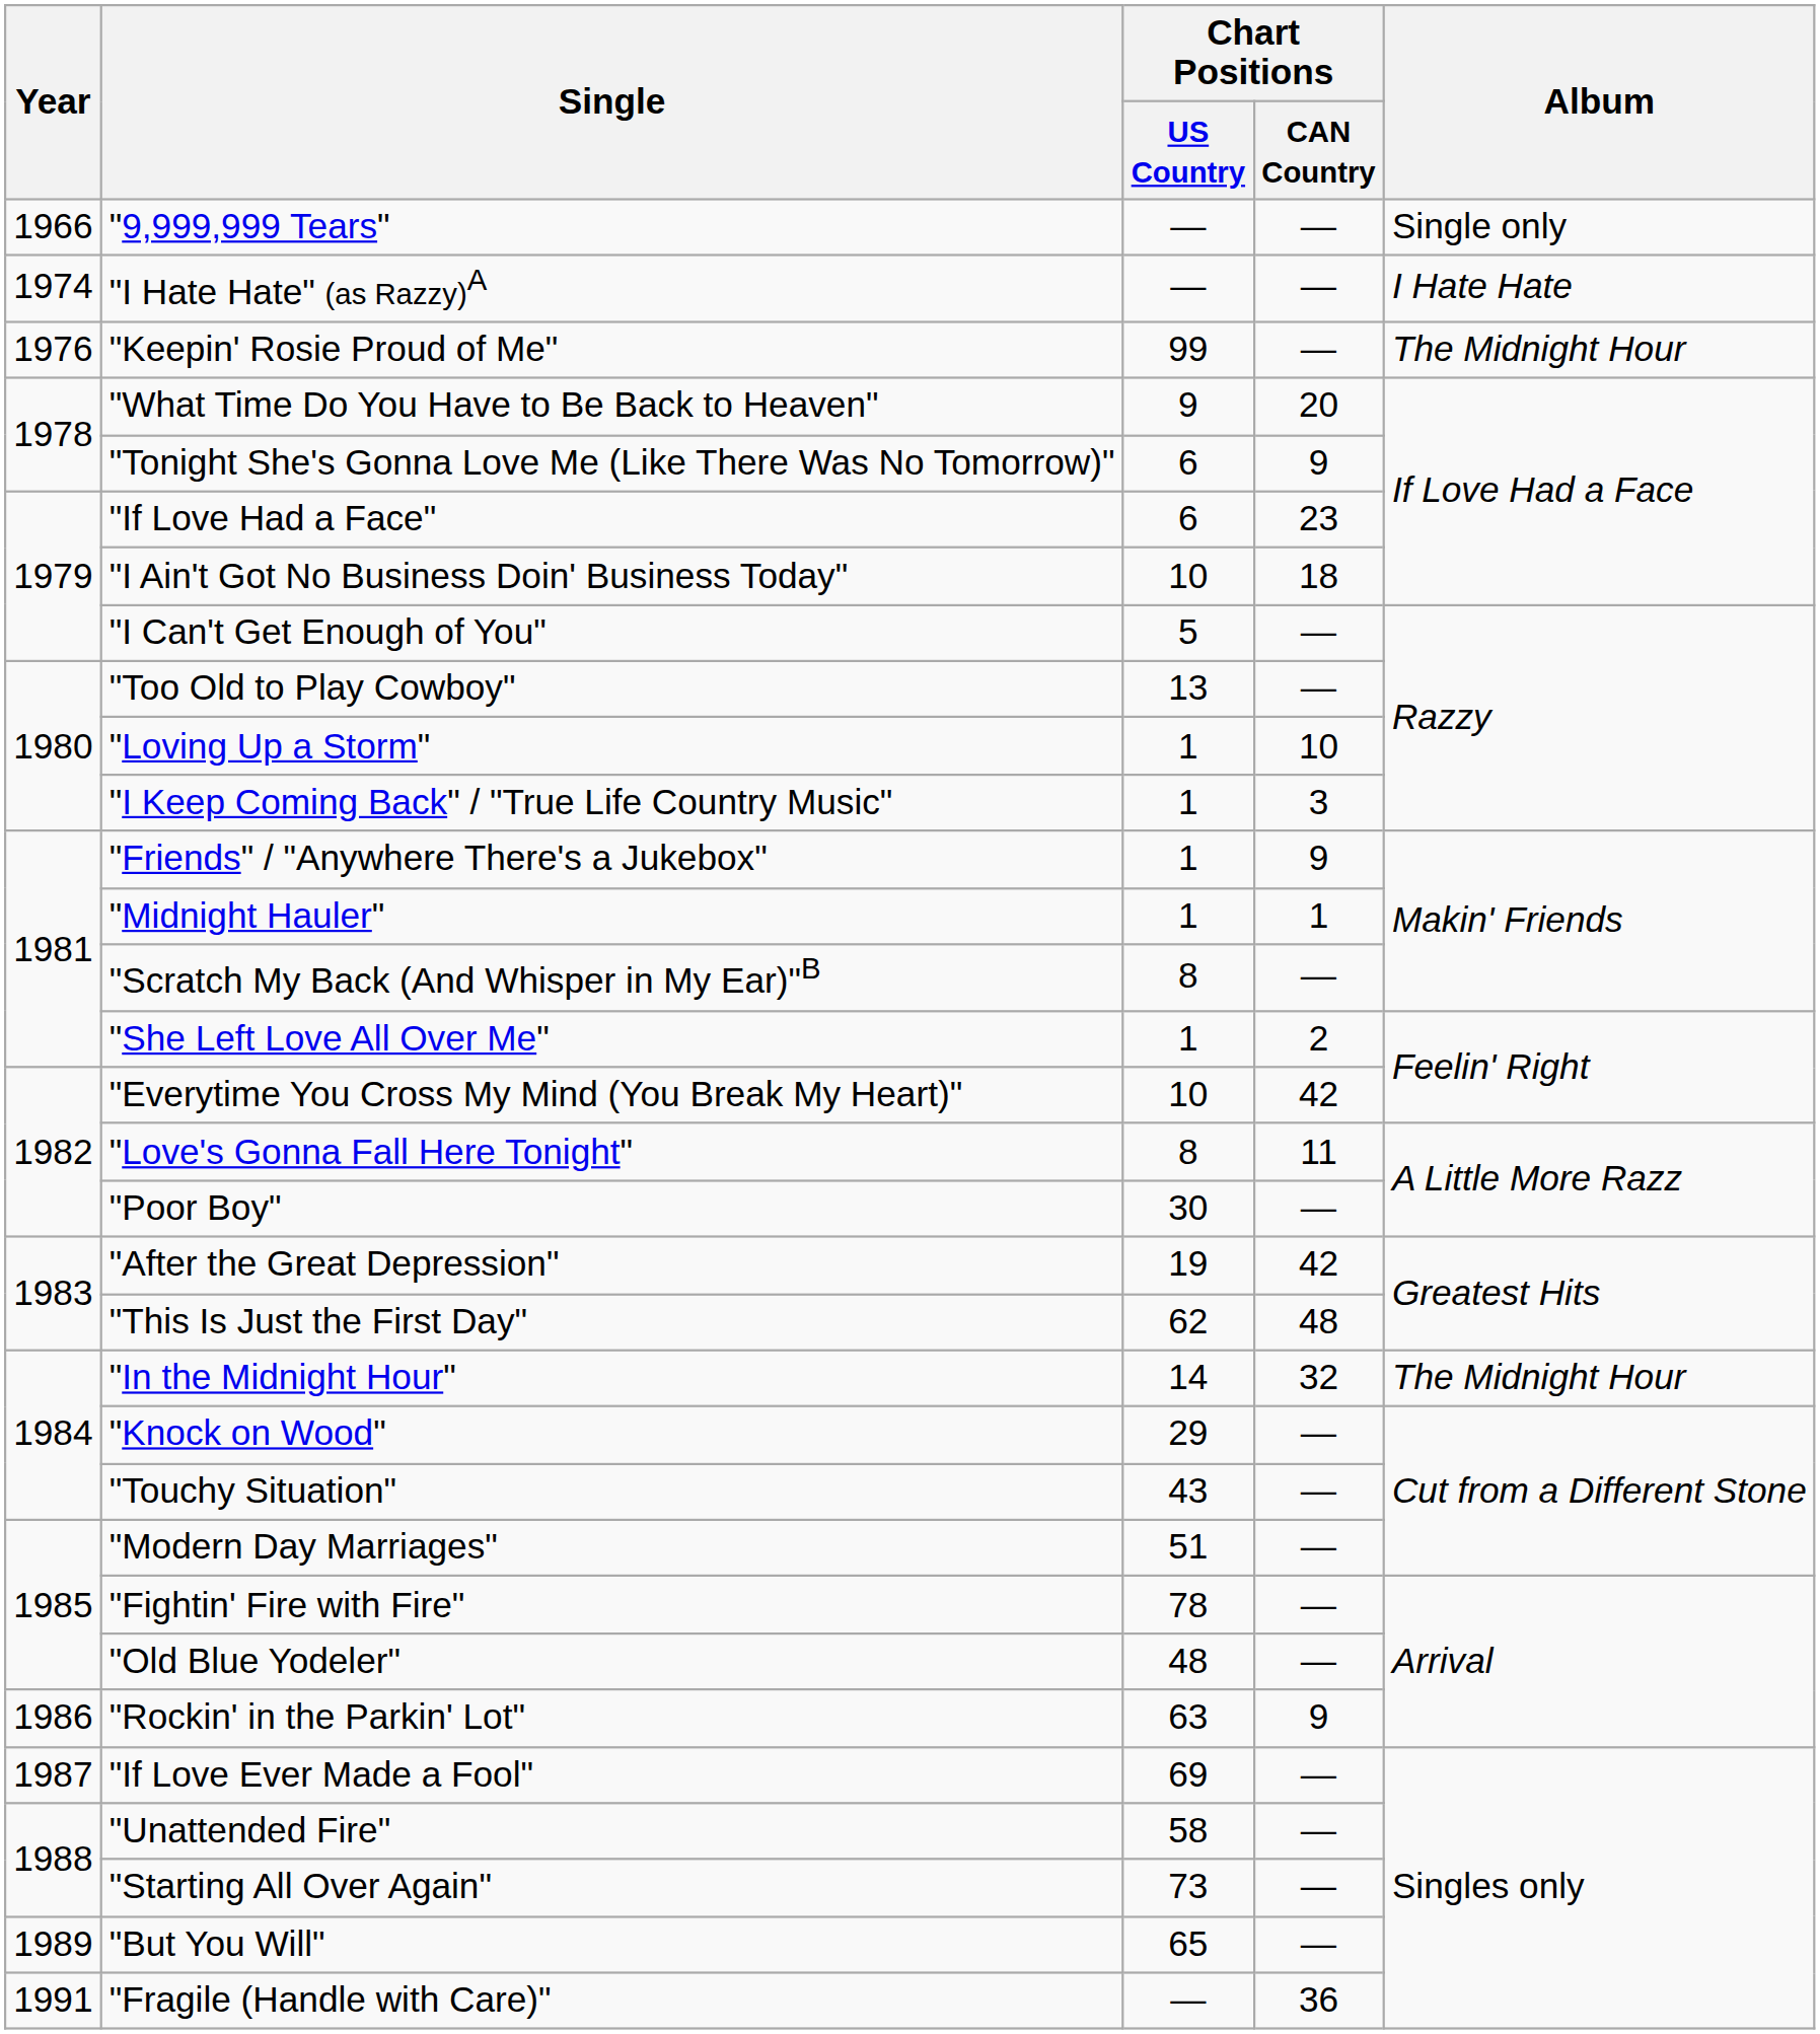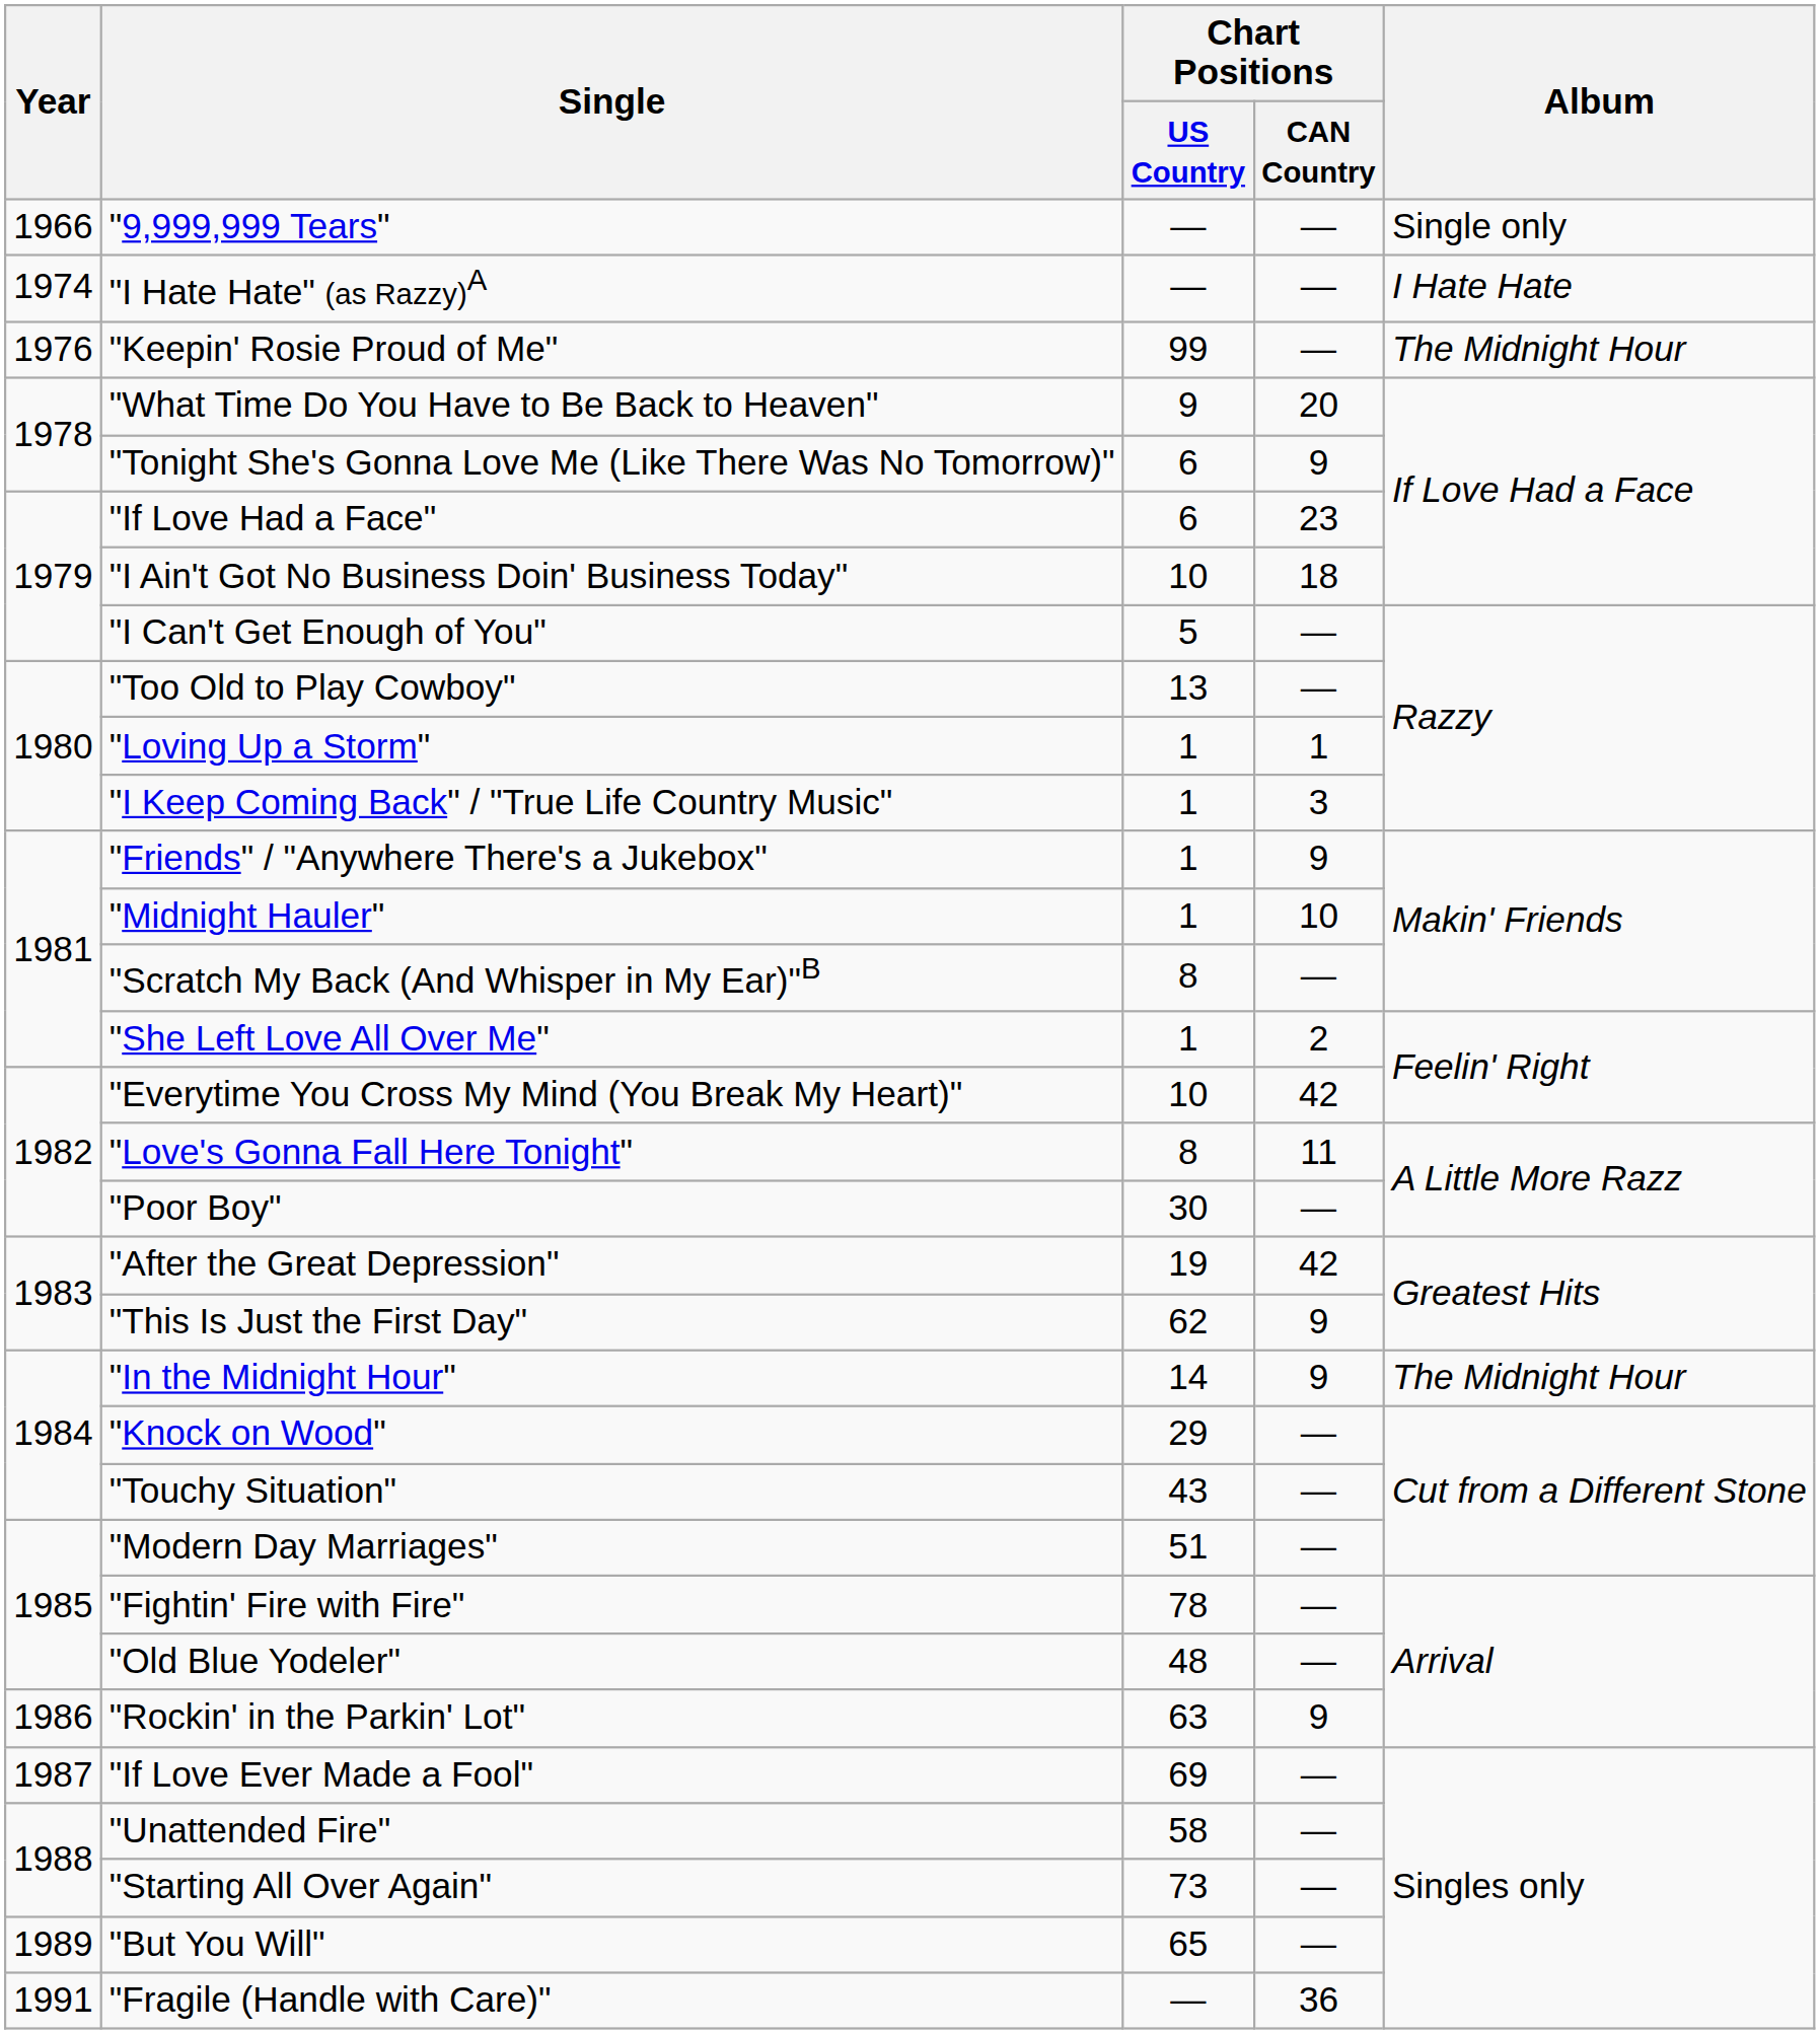 <table class="wikitable">
 <tr>
 <th rowspan="2">Year</th>
 <th rowspan="2">Single</th>
 <th colspan="2">Chart Positions</th>
 <th rowspan="2">Album</th>
 </tr>
 <tr>
 <th style="width:50px;"><small><a href='#'>US Country</a></small></th>
 <th style="width:50px;"><small>CAN Country</small></th>
 </tr>
 <tr>
 <td>1966</td>
 <td>"<a href='#'>9,999,999 Tears</a>"</td>
 <td style="text-align:center;">—</td>
 <td style="text-align:center;">—</td>
 <td>Single only</td>
 </tr>
 <tr>
 <td>1974</td>
 <td>"I Hate Hate" <small>(as Razzy)</small><sup>A</sup></td>
 <td style="text-align:center;">—</td>
 <td style="text-align:center;">—</td>
 <td><em>I Hate Hate</em></td>
 </tr>
 <tr>
 <td>1976</td>
 <td>"Keepin' Rosie Proud of Me"</td>
 <td style="text-align:center;">99</td>
 <td style="text-align:center;">—</td>
 <td><em>The Midnight Hour</em></td>
 </tr>
 <tr>
 <td rowspan="2">1978</td>
 <td>"What Time Do You Have to Be Back to Heaven"</td>
 <td style="text-align:center;">9</td>
 <td style="text-align:center;">20</td>
 <td rowspan="4"><em>If Love Had a Face</em></td>
 </tr>
 <tr>
 <td>"Tonight She's Gonna Love Me (Like There Was No Tomorrow)"</td>
 <td style="text-align:center;">6</td>
 <td style="text-align:center;">9</td>
 </tr>
 <tr>
 <td rowspan="3">1979</td>
 <td>"If Love Had a Face"</td>
 <td style="text-align:center;">6</td>
 <td style="text-align:center;">23</td>
 </tr>
 <tr>
 <td>"I Ain't Got No Business Doin' Business Today"</td>
 <td style="text-align:center;">10</td>
 <td style="text-align:center;">18</td>
 </tr>
 <tr>
 <td>"I Can't Get Enough of You"</td>
 <td style="text-align:center;">5</td>
 <td style="text-align:center;">—</td>
 <td rowspan="4"><em>Razzy</em></td>
 </tr>
 <tr>
 <td rowspan="3">1980</td>
 <td>"Too Old to Play Cowboy"</td>
 <td style="text-align:center;">13</td>
 <td style="text-align:center;">—</td>
 </tr>
 <tr>
 <td>"<a href='#'>Loving Up a Storm</a>"</td>
 <td style="text-align:center;">1</td>
-<td style="text-align:center;">10</td>
+<td style="text-align:center;">1</td>
 </tr>
 <tr>
 <td>"<a href='#'>I Keep Coming Back</a>" / "True Life Country Music"</td>
 <td style="text-align:center;">1</td>
 <td style="text-align:center;">3</td>
 </tr>
 <tr>
 <td rowspan="4">1981</td>
 <td>"<a href='#'>Friends</a>" / "Anywhere There's a Jukebox"</td>
 <td style="text-align:center;">1</td>
 <td style="text-align:center;">9</td>
 <td rowspan="3"><em>Makin' Friends</em></td>
 </tr>
 <tr>
 <td>"<a href='#'>Midnight Hauler</a>"</td>
 <td style="text-align:center;">1</td>
-<td style="text-align:center;">1</td>
+<td style="text-align:center;">10</td>
 </tr>
 <tr>
 <td>"Scratch My Back (And Whisper in My Ear)"<sup>B</sup></td>
 <td style="text-align:center;">8</td>
 <td style="text-align:center;">—</td>
 </tr>
 <tr>
 <td>"<a href='#'>She Left Love All Over Me</a>"</td>
 <td style="text-align:center;">1</td>
 <td style="text-align:center;">2</td>
 <td rowspan="2"><em>Feelin' Right</em></td>
 </tr>
 <tr>
 <td rowspan="3">1982</td>
 <td>"Everytime You Cross My Mind (You Break My Heart)"</td>
 <td style="text-align:center;">10</td>
 <td style="text-align:center;">42</td>
 </tr>
 <tr>
 <td>"<a href='#'>Love's Gonna Fall Here Tonight</a>"</td>
 <td style="text-align:center;">8</td>
 <td style="text-align:center;">11</td>
 <td rowspan="2"><em>A Little More Razz</em></td>
 </tr>
 <tr>
 <td>"Poor Boy"</td>
 <td style="text-align:center;">30</td>
 <td style="text-align:center;">—</td>
 </tr>
 <tr>
 <td rowspan="2">1983</td>
 <td>"After the Great Depression"</td>
 <td style="text-align:center;">19</td>
 <td style="text-align:center;">42</td>
 <td rowspan="2"><em>Greatest Hits</em></td>
 </tr>
 <tr>
 <td>"This Is Just the First Day"</td>
 <td style="text-align:center;">62</td>
-<td style="text-align:center;">48</td>
+<td style="text-align:center;">9</td>
 </tr>
 <tr>
 <td rowspan="3">1984</td>
 <td>"<a href='#'>In the Midnight Hour</a>"</td>
 <td style="text-align:center;">14</td>
-<td style="text-align:center;">32</td>
+<td style="text-align:center;">9</td>
 <td><em>The Midnight Hour</em></td>
 </tr>
 <tr>
 <td>"<a href='#'>Knock on Wood</a>"</td>
 <td style="text-align:center;">29</td>
 <td style="text-align:center;">—</td>
 <td rowspan="3"><em>Cut from a Different Stone</em></td>
 </tr>
 <tr>
 <td>"Touchy Situation"</td>
 <td style="text-align:center;">43</td>
 <td style="text-align:center;">—</td>
 </tr>
 <tr>
 <td rowspan="3">1985</td>
 <td>"Modern Day Marriages"</td>
 <td style="text-align:center;">51</td>
 <td style="text-align:center;">—</td>
 </tr>
 <tr>
 <td>"Fightin' Fire with Fire"</td>
 <td style="text-align:center;">78</td>
 <td style="text-align:center;">—</td>
 <td rowspan="3"><em>Arrival</em></td>
 </tr>
 <tr>
 <td>"Old Blue Yodeler"</td>
 <td style="text-align:center;">48</td>
 <td style="text-align:center;">—</td>
 </tr>
 <tr>
 <td>1986</td>
 <td>"Rockin' in the Parkin' Lot"</td>
 <td style="text-align:center;">63</td>
 <td style="text-align:center;">9</td>
 </tr>
 <tr>
 <td>1987</td>
 <td>"If Love Ever Made a Fool"</td>
 <td style="text-align:center;">69</td>
 <td style="text-align:center;">—</td>
 <td rowspan="5">Singles only</td>
 </tr>
 <tr>
 <td rowspan="2">1988</td>
 <td>"Unattended Fire"</td>
 <td style="text-align:center;">58</td>
 <td style="text-align:center;">—</td>
 </tr>
 <tr>
 <td>"Starting All Over Again"</td>
 <td style="text-align:center;">73</td>
 <td style="text-align:center;">—</td>
 </tr>
 <tr>
 <td>1989</td>
 <td>"But You Will"</td>
 <td style="text-align:center;">65</td>
 <td style="text-align:center;">—</td>
 </tr>
 <tr>
 <td>1991</td>
 <td>"Fragile (Handle with Care)"</td>
 <td style="text-align:center;">—</td>
 <td style="text-align:center;">36</td>
 </tr>
 </table>
